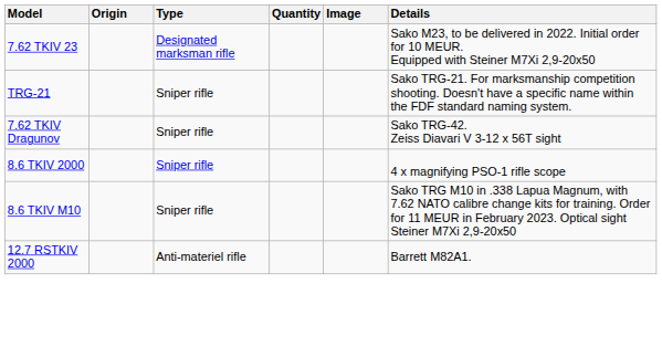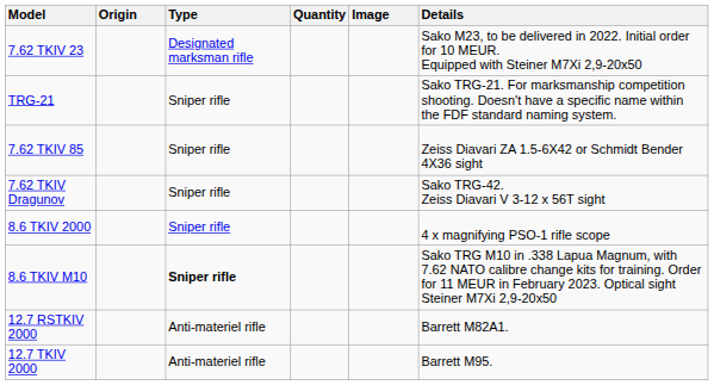 <table class="wikitable">
 <tr>
 <th style="text-align: left; width:13%;">Model</th>
 <th style="text-align: left; width:10%;">Origin</th>
 <th style="text-align: left; width:18%;">Type</th>
 <th style="text-align: left; width:7%;">Quantity</th>
 <th style="text-align: left; width:10%;">Image</th>
 <th style="text-align: left; width:42%;">Details</th>
 </tr>
 <tr>
 <td><a href='#'>7.62 TKIV 23</a></td>
 <td></td>
 <td><a href='#'>Designated marksman rifle</a></td>
 <td></td>
 <td></td>
 <td>Sako M23, to be delivered in 2022. Initial order for 10 MEUR.<br>Equipped with Steiner M7Xi 2,9-20x50</td>
 </tr>
 <tr>
 <td><a href='#'>TRG-21</a></td>
 <td></td>
 <td>Sniper rifle</td>
 <td></td>
 <td></td>
 <td>Sako TRG-21. For marksmanship competition shooting. Doesn't have a specific name within the FDF standard naming system.</td>
 </tr>
 <tr>
+<td><a href='#'>7.62 TKIV 85</a></td>
+<td></td>
+<td>Sniper rifle</td>
+<td></td>
+<td></td>
+<td><br>Zeiss Diavari ZA 1.5-6X42 or Schmidt Bender 4X36 sight</td>
+</tr>
+<tr>
 <td><a href='#'>7.62 TKIV Dragunov</a></td>
 <td></td>
 <td>Sniper rifle</td>
 <td></td>
 <td></td>
 <td>Sako TRG-42.<br>Zeiss Diavari V 3-12 x 56T sight</td>
 </tr>
 <tr>
 <td><a href='#'>8.6 TKIV 2000</a></td>
 <td></td>
 <td><a href='#'>Sniper rifle</a></td>
 <td></td>
 <td></td>
 <td><br>4 x magnifying PSO-1 rifle scope</td>
 </tr>
 <tr>
 <td><a href='#'>8.6 TKIV M10</a></td>
 <td></td>
-<td>Sniper rifle</td>
+<td><strong>Sniper rifle</strong></td>
 <td></td>
 <td></td>
 <td>Sako TRG M10 in .338 Lapua Magnum, with 7.62 NATO calibre change kits for training. Order for 11 MEUR in February 2023. Optical sight Steiner M7Xi 2,9-20x50</td>
 </tr>
 <tr>
 <td><a href='#'>12.7 RSTKIV 2000</a></td>
 <td></td>
 <td>Anti-materiel rifle</td>
 <td></td>
 <td></td>
 <td>Barrett M82A1.</td>
 </tr>
+<tr>
+<td><a href='#'>12.7 TKIV 2000</a></td>
+<td></td>
+<td>Anti-materiel rifle</td>
+<td></td>
+<td></td>
+<td>Barrett M95.</td>
+</tr>
 </table>
